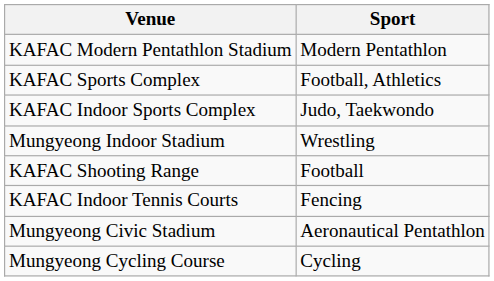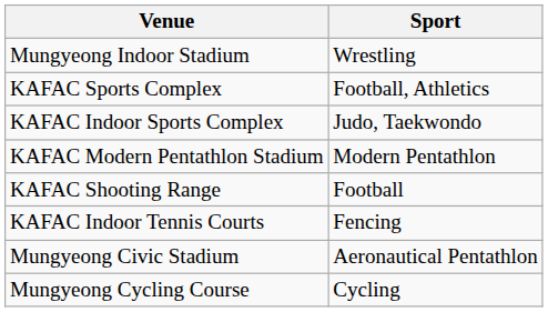 <table class=wikitable>
 <tr>
 <th>Venue</th>
 <th>Sport</th>
 </tr>
 <tr>
-<td>KAFAC Modern Pentathlon Stadium</td>
-<td>Modern Pentathlon</td>
+<td>Mungyeong Indoor Stadium</td>
+<td>Wrestling</td>
 </tr>
 <tr>
 <td>KAFAC Sports Complex</td>
 <td>Football, Athletics</td>
 </tr>
 <tr>
 <td>KAFAC Indoor Sports Complex</td>
 <td>Judo, Taekwondo</td>
 </tr>
 <tr>
-<td>Mungyeong Indoor Stadium</td>
-<td>Wrestling</td>
+<td>KAFAC Modern Pentathlon Stadium</td>
+<td>Modern Pentathlon</td>
 </tr>
 <tr>
 <td>KAFAC Shooting Range</td>
 <td>Football</td>
 </tr>
 <tr>
 <td>KAFAC Indoor Tennis Courts</td>
 <td>Fencing</td>
 </tr>
 <tr>
 <td>Mungyeong Civic Stadium</td>
 <td>Aeronautical Pentathlon</td>
 </tr>
 <tr>
 <td>Mungyeong Cycling Course</td>
 <td>Cycling</td>
 </tr>
 </table>
